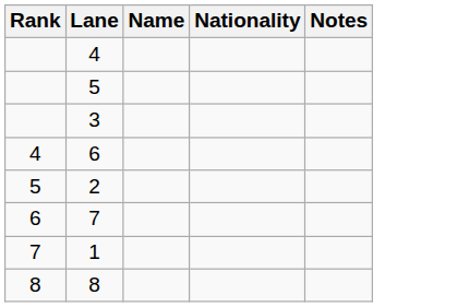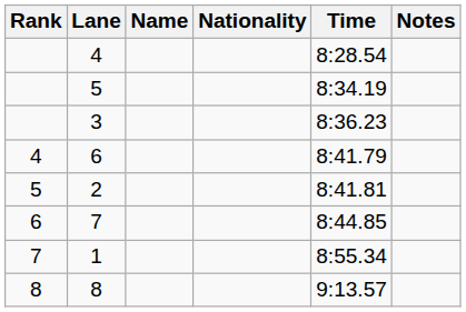 <table class="wikitable sortable" style="text-align:center">
 <tr>
 <th>Rank</th>
 <th>Lane</th>
 <th>Name</th>
 <th>Nationality</th>
+<th>Time</th>
 <th>Notes</th>
 </tr>
 <tr>
 <td></td>
 <td>4</td>
 <td align=left></td>
 <td align=left></td>
+<td>8:28.54</td>
 <td></td>
 </tr>
 <tr>
 <td></td>
 <td>5</td>
 <td align=left></td>
 <td align=left></td>
+<td>8:34.19</td>
 <td></td>
 </tr>
 <tr>
 <td></td>
 <td>3</td>
 <td align=left></td>
 <td align=left></td>
+<td>8:36.23</td>
 <td></td>
 </tr>
 <tr>
 <td>4</td>
 <td>6</td>
 <td align=left></td>
 <td align=left></td>
+<td>8:41.79</td>
 <td></td>
 </tr>
 <tr>
 <td>5</td>
 <td>2</td>
 <td align=left></td>
 <td align=left></td>
+<td>8:41.81</td>
 <td></td>
 </tr>
 <tr>
 <td>6</td>
 <td>7</td>
 <td align=left></td>
 <td align=left></td>
+<td>8:44.85</td>
 <td></td>
 </tr>
 <tr>
 <td>7</td>
 <td>1</td>
 <td align=left></td>
 <td align=left></td>
+<td>8:55.34</td>
 <td></td>
 </tr>
 <tr>
 <td>8</td>
 <td>8</td>
 <td align=left></td>
 <td align=left></td>
+<td>9:13.57</td>
 <td></td>
 </tr>
 </table>
